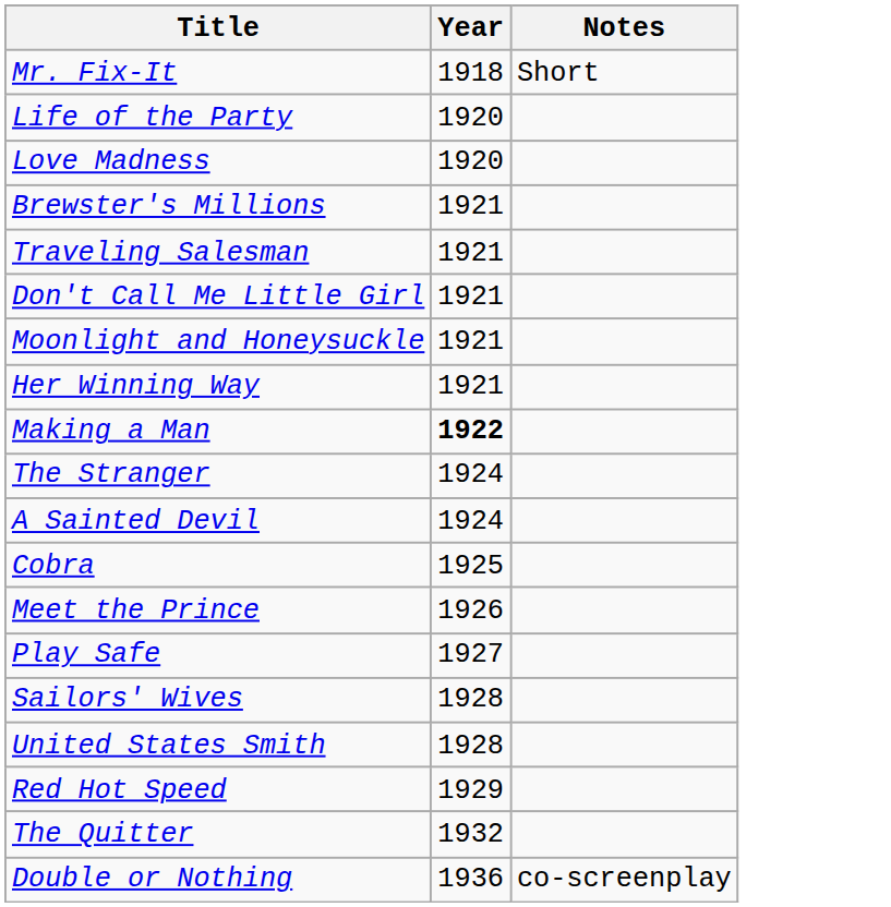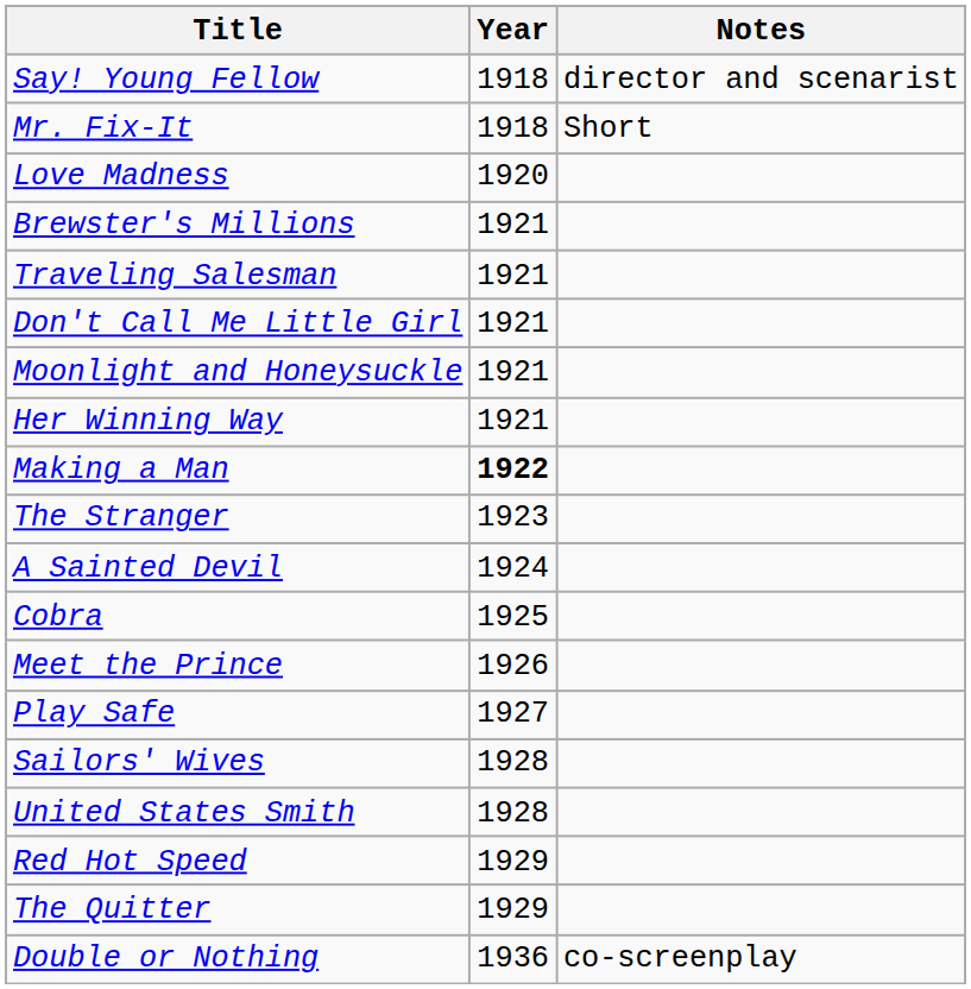 <table class="wikitable">
 <tr>
 <th>Title</th>
 <th>Year</th>
 <th>Notes</th>
 </tr>
 <tr>
+<td><em><a href='#'>Say! Young Fellow</a></em></td>
+<td>1918</td>
+<td>director and scenarist</td>
+</tr>
+<tr>
 <td><em><a href='#'>Mr. Fix-It</a></em></td>
 <td>1918</td>
 <td>Short</td>
-</tr>
-<tr>
-<td><em><a href='#'>Life of the Party</a></em></td>
-<td>1920</td>
-<td></td>
 </tr>
 <tr>
 <td><em><a href='#'>Love Madness</a></em></td>
 <td>1920</td>
 <td></td>
 </tr>
 <tr>
 <td><em><a href='#'>Brewster's Millions</a></em></td>
 <td>1921</td>
 <td></td>
 </tr>
 <tr>
 <td><em><a href='#'>Traveling Salesman</a></em></td>
 <td>1921</td>
 <td></td>
 </tr>
 <tr>
 <td><em><a href='#'>Don't Call Me Little Girl</a></em></td>
 <td>1921</td>
 <td></td>
 </tr>
 <tr>
 <td><em><a href='#'>Moonlight and Honeysuckle</a></em></td>
 <td>1921</td>
 <td></td>
 </tr>
 <tr>
 <td><em><a href='#'>Her Winning Way</a></em></td>
 <td>1921</td>
 <td></td>
 </tr>
 <tr>
 <td><em><a href='#'>Making a Man</a></em></td>
 <td><strong>1922</strong></td>
 <td></td>
 </tr>
 <tr>
 <td><em><a href='#'>The Stranger</a></em></td>
-<td>1924</td>
+<td>1923</td>
 <td></td>
 </tr>
 <tr>
 <td><em><a href='#'>A Sainted Devil</a></em></td>
 <td>1924</td>
 <td></td>
 </tr>
 <tr>
 <td><em><a href='#'>Cobra</a></em></td>
 <td>1925</td>
 <td></td>
 </tr>
 <tr>
 <td><em><a href='#'>Meet the Prince</a></em></td>
 <td>1926</td>
 <td></td>
 </tr>
 <tr>
 <td><em><a href='#'>Play Safe</a></em></td>
 <td>1927</td>
 <td></td>
 </tr>
 <tr>
 <td><em><a href='#'>Sailors' Wives</a></em></td>
 <td>1928</td>
 <td></td>
 </tr>
 <tr>
 <td><em><a href='#'>United States Smith</a></em></td>
 <td>1928</td>
 <td></td>
 </tr>
 <tr>
 <td><em><a href='#'>Red Hot Speed</a></em></td>
 <td>1929</td>
 <td></td>
 </tr>
 <tr>
 <td><em><a href='#'>The Quitter</a></em></td>
-<td>1932</td>
+<td>1929</td>
 <td></td>
 </tr>
 <tr>
 <td><em><a href='#'>Double or Nothing</a></em></td>
 <td>1936</td>
 <td>co-screenplay</td>
 </tr>
 </table>
